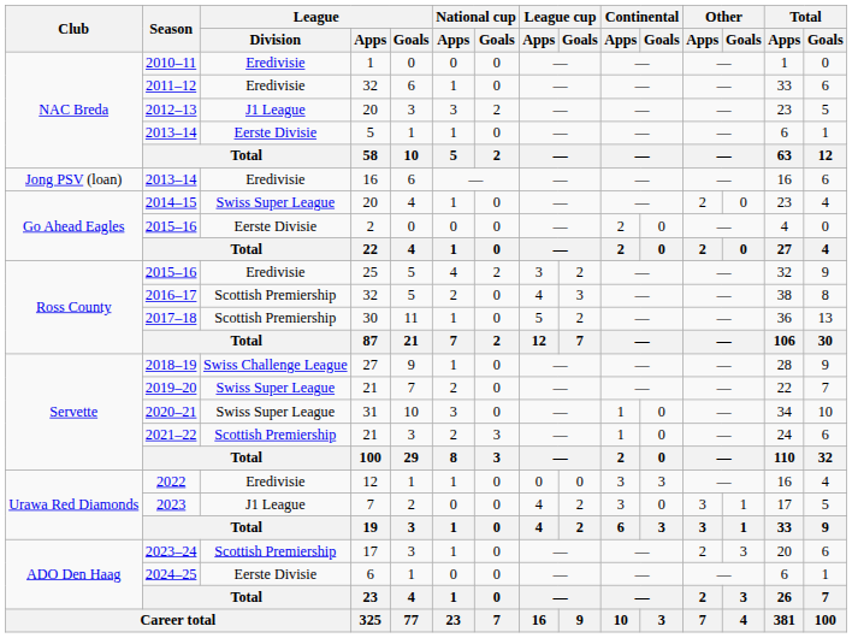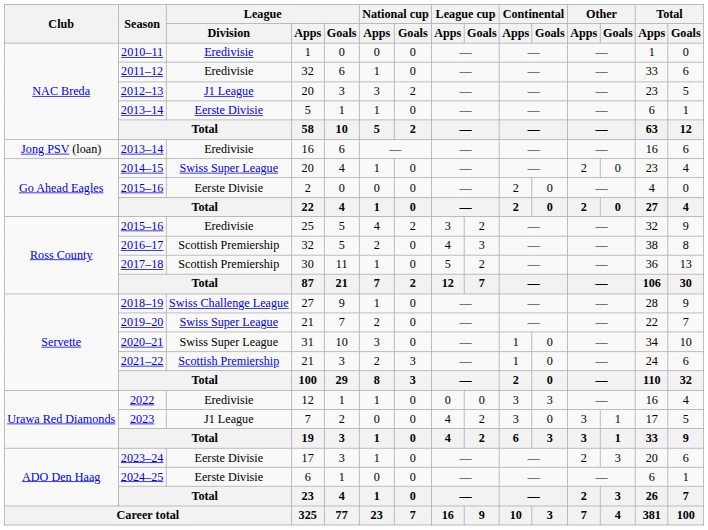 <table class="wikitable" style="text-align: center">
 <tr>
 <th rowspan="2">Club</th>
 <th rowspan="2">Season</th>
 <th colspan="3">League</th>
 <th colspan="2">National cup</th>
 <th colspan="2">League cup</th>
 <th colspan="2">Continental</th>
 <th colspan="2">Other</th>
 <th colspan="2">Total</th>
 </tr>
 <tr>
 <th>Division</th>
 <th>Apps</th>
 <th>Goals</th>
 <th>Apps</th>
 <th>Goals</th>
 <th>Apps</th>
 <th>Goals</th>
 <th>Apps</th>
 <th>Goals</th>
 <th>Apps</th>
 <th>Goals</th>
 <th>Apps</th>
 <th>Goals</th>
 </tr>
 <tr>
 <td rowspan="5"><a href='#'>NAC Breda</a></td>
 <td><a href='#'>2010–11</a></td>
 <td><a href='#'>Eredivisie</a></td>
 <td>1</td>
 <td>0</td>
 <td>0</td>
 <td>0</td>
 <td colspan="2">—</td>
 <td colspan="2">—</td>
 <td colspan="2">—</td>
 <td>1</td>
 <td>0</td>
 </tr>
 <tr>
 <td><a href='#'>2011–12</a></td>
 <td>Eredivisie</td>
 <td>32</td>
 <td>6</td>
 <td>1</td>
 <td>0</td>
 <td colspan="2">—</td>
 <td colspan="2">—</td>
 <td colspan="2">—</td>
 <td>33</td>
 <td>6</td>
 </tr>
 <tr>
 <td><a href='#'>2012–13</a></td>
 <td><a href='#'>J1 League</a></td>
 <td>20</td>
 <td>3</td>
 <td>3</td>
 <td>2</td>
 <td colspan="2">—</td>
 <td colspan="2">—</td>
 <td colspan="2">—</td>
 <td>23</td>
 <td>5</td>
 </tr>
 <tr>
 <td><a href='#'>2013–14</a></td>
 <td><a href='#'>Eerste Divisie</a></td>
 <td>5</td>
 <td>1</td>
 <td>1</td>
 <td>0</td>
 <td colspan="2">—</td>
 <td colspan="2">—</td>
 <td colspan="2">—</td>
 <td>6</td>
 <td>1</td>
 </tr>
 <tr>
 <th colspan="2">Total</th>
 <th>58</th>
 <th>10</th>
 <th>5</th>
 <th>2</th>
 <th colspan="2">—</th>
 <th colspan="2">—</th>
 <th colspan="2">—</th>
 <th>63</th>
 <th>12</th>
 </tr>
 <tr>
 <td><a href='#'>Jong PSV</a> (loan)</td>
 <td><a href='#'>2013–14</a></td>
 <td>Eredivisie</td>
 <td>16</td>
 <td>6</td>
 <td colspan="2">—</td>
 <td colspan="2">—</td>
 <td colspan="2">—</td>
 <td colspan="2">—</td>
 <td>16</td>
 <td>6</td>
 </tr>
 <tr>
 <td rowspan="3"><a href='#'>Go Ahead Eagles</a></td>
 <td><a href='#'>2014–15</a></td>
 <td><a href='#'>Swiss Super League</a></td>
 <td>20</td>
 <td>4</td>
 <td>1</td>
 <td>0</td>
 <td colspan="2">—</td>
 <td colspan="2">—</td>
 <td>2</td>
 <td>0</td>
 <td>23</td>
 <td>4</td>
 </tr>
 <tr>
 <td><a href='#'>2015–16</a></td>
 <td>Eerste Divisie</td>
 <td>2</td>
 <td>0</td>
 <td>0</td>
 <td>0</td>
 <td colspan="2">—</td>
 <td>2</td>
 <td>0</td>
 <td colspan="2">—</td>
 <td>4</td>
 <td>0</td>
 </tr>
 <tr>
 <th colspan="2">Total</th>
 <th>22</th>
 <th>4</th>
 <th>1</th>
 <th>0</th>
 <th colspan="2">—</th>
 <th>2</th>
 <th>0</th>
 <th>2</th>
 <th>0</th>
 <th>27</th>
 <th>4</th>
 </tr>
 <tr>
 <td rowspan="4"><a href='#'>Ross County</a></td>
 <td><a href='#'>2015–16</a></td>
 <td>Eredivisie</td>
 <td>25</td>
 <td>5</td>
 <td>4</td>
 <td>2</td>
 <td>3</td>
 <td>2</td>
 <td colspan="2">—</td>
 <td colspan="2">—</td>
 <td>32</td>
 <td>9</td>
 </tr>
 <tr>
 <td><a href='#'>2016–17</a></td>
 <td>Scottish Premiership</td>
 <td>32</td>
 <td>5</td>
 <td>2</td>
 <td>0</td>
 <td>4</td>
 <td>3</td>
 <td colspan="2">—</td>
 <td colspan="2">—</td>
 <td>38</td>
 <td>8</td>
 </tr>
 <tr>
 <td><a href='#'>2017–18</a></td>
 <td>Scottish Premiership</td>
 <td>30</td>
 <td>11</td>
 <td>1</td>
 <td>0</td>
 <td>5</td>
 <td>2</td>
 <td colspan="2">—</td>
 <td colspan="2">—</td>
 <td>36</td>
 <td>13</td>
 </tr>
 <tr>
 <th colspan="2">Total</th>
 <th>87</th>
 <th>21</th>
 <th>7</th>
 <th>2</th>
 <th>12</th>
 <th>7</th>
 <th colspan="2">—</th>
 <th colspan="2">—</th>
 <th>106</th>
 <th>30</th>
 </tr>
 <tr>
 <td rowspan="5"><a href='#'>Servette</a></td>
 <td><a href='#'>2018–19</a></td>
 <td><a href='#'>Swiss Challenge League</a></td>
 <td>27</td>
 <td>9</td>
 <td>1</td>
 <td>0</td>
 <td colspan="2">—</td>
 <td colspan="2">—</td>
 <td colspan="2">—</td>
 <td>28</td>
 <td>9</td>
 </tr>
 <tr>
 <td><a href='#'>2019–20</a></td>
 <td><a href='#'>Swiss Super League</a></td>
 <td>21</td>
 <td>7</td>
 <td>2</td>
 <td>0</td>
 <td colspan="2">—</td>
 <td colspan="2">—</td>
 <td colspan="2">—</td>
 <td>22</td>
 <td>7</td>
 </tr>
 <tr>
 <td><a href='#'>2020–21</a></td>
 <td>Swiss Super League</td>
 <td>31</td>
 <td>10</td>
 <td>3</td>
 <td>0</td>
 <td colspan="2">—</td>
 <td>1</td>
 <td>0</td>
 <td colspan="2">—</td>
 <td>34</td>
 <td>10</td>
 </tr>
 <tr>
 <td><a href='#'>2021–22</a></td>
 <td><a href='#'>Scottish Premiership</a></td>
 <td>21</td>
 <td>3</td>
 <td>2</td>
 <td>3</td>
 <td colspan="2">—</td>
 <td>1</td>
 <td>0</td>
 <td colspan="2">—</td>
 <td>24</td>
 <td>6</td>
 </tr>
 <tr>
 <th colspan="2">Total</th>
 <th>100</th>
 <th>29</th>
 <th>8</th>
 <th>3</th>
 <th colspan="2">—</th>
 <th>2</th>
 <th>0</th>
 <th colspan="2">—</th>
 <th>110</th>
 <th>32</th>
 </tr>
 <tr>
 <td rowspan="3"><a href='#'>Urawa Red Diamonds</a></td>
 <td><a href='#'>2022</a></td>
 <td>Eredivisie</td>
 <td>12</td>
 <td>1</td>
 <td>1</td>
 <td>0</td>
 <td>0</td>
 <td>0</td>
 <td>3</td>
 <td>3</td>
 <td colspan="2">—</td>
 <td>16</td>
 <td>4</td>
 </tr>
 <tr>
 <td><a href='#'>2023</a></td>
 <td>J1 League</td>
 <td>7</td>
 <td>2</td>
 <td>0</td>
 <td>0</td>
 <td>4</td>
 <td>2</td>
 <td>3</td>
 <td>0</td>
 <td>3</td>
 <td>1</td>
 <td>17</td>
 <td>5</td>
 </tr>
 <tr>
 <th colspan=2>Total</th>
 <th>19</th>
 <th>3</th>
 <th>1</th>
 <th>0</th>
 <th>4</th>
 <th>2</th>
 <th>6</th>
 <th>3</th>
 <th>3</th>
 <th>1</th>
 <th>33</th>
 <th>9</th>
 </tr>
 <tr>
 <td rowspan="3"><a href='#'>ADO Den Haag</a></td>
 <td><a href='#'>2023–24</a></td>
-<td><a href='#'>Scottish Premiership</a></td>
+<td>Eerste Divisie</td>
 <td>17</td>
 <td>3</td>
 <td>1</td>
 <td>0</td>
 <td colspan="2">—</td>
 <td colspan="2">—</td>
 <td>2</td>
 <td>3</td>
 <td>20</td>
 <td>6</td>
 </tr>
 <tr>
 <td><a href='#'>2024–25</a></td>
 <td>Eerste Divisie</td>
 <td>6</td>
 <td>1</td>
 <td>0</td>
 <td>0</td>
 <td colspan="2">—</td>
 <td colspan="2">—</td>
 <td colspan="2">—</td>
 <td>6</td>
 <td>1</td>
 </tr>
 <tr>
 <th colspan=2>Total</th>
 <th>23</th>
 <th>4</th>
 <th>1</th>
 <th>0</th>
 <th colspan="2">—</th>
 <th colspan="2">—</th>
 <th>2</th>
 <th>3</th>
 <th>26</th>
 <th>7</th>
 </tr>
 <tr>
 <th colspan="3">Career total</th>
 <th>325</th>
 <th>77</th>
 <th>23</th>
 <th>7</th>
 <th>16</th>
 <th>9</th>
 <th>10</th>
 <th>3</th>
 <th>7</th>
 <th>4</th>
 <th>381</th>
 <th>100</th>
 </tr>
 </table>
